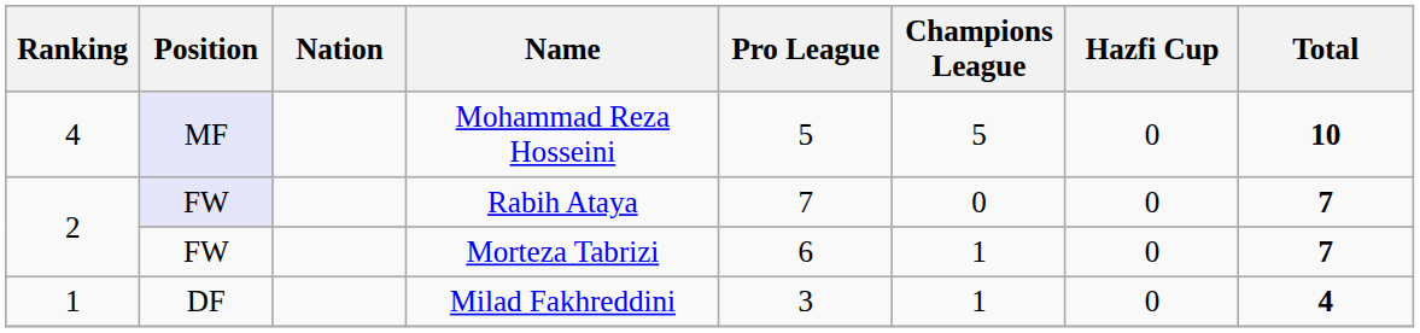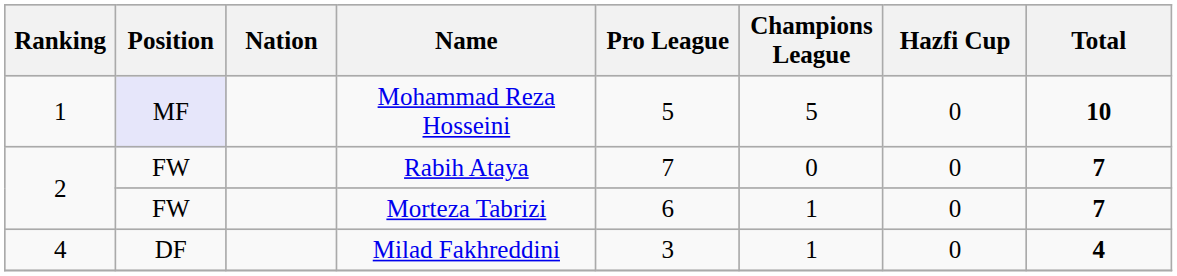 <table class="wikitable" style="font-size: 95%; text-align: center;">
 <tr>
 <th width=60>Ranking</th>
 <th width=60>Position</th>
 <th width=60>Nation</th>
 <th width=150>Name</th>
 <th width=80>Pro League</th>
 <th width=80>Champions League</th>
 <th width=80>Hazfi Cup</th>
 <th width=80>Total</th>
 </tr>
 <tr>
-<td>4</td>
+<td>1</td>
 <td style="background: lavender;">MF</td>
 <td></td>
 <td><a href='#'>Mohammad Reza Hosseini</a></td>
 <td>5</td>
 <td>5</td>
 <td>0</td>
 <td><strong>10</strong></td>
 </tr>
 <tr>
 <td rowspan="2">2</td>
-<td style="background: lavender;">FW</td>
+<td>FW</td>
 <td></td>
 <td><a href='#'>Rabih Ataya</a></td>
 <td>7</td>
 <td>0</td>
 <td>0</td>
 <td><strong>7</strong></td>
 </tr>
 <tr>
 <td>FW</td>
 <td></td>
 <td><a href='#'>Morteza Tabrizi</a></td>
 <td>6</td>
 <td>1</td>
 <td>0</td>
 <td><strong>7</strong></td>
 </tr>
 <tr>
-<td rowspan="1">1</td>
+<td rowspan="1">4</td>
 <td>DF</td>
 <td></td>
 <td><a href='#'>Milad Fakhreddini</a></td>
 <td>3</td>
 <td>1</td>
 <td>0</td>
 <td><strong>4</strong></td>
 </tr>
 <tr>
 </tr>
 </table>
